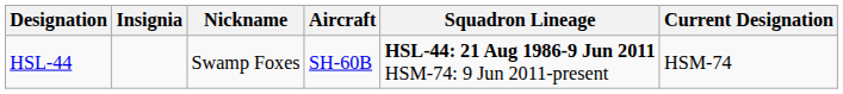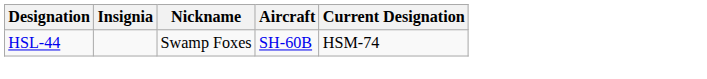 <table class="wikitable">
 <tr>
 <th>Designation</th>
 <th>Insignia</th>
 <th>Nickname</th>
 <th>Aircraft</th>
-<th>Squadron Lineage</th>
 <th>Current Designation</th>
 </tr>
 <tr>
 <td><a href='#'>HSL-44</a></td>
 <td></td>
 <td>Swamp Foxes</td>
 <td><a href='#'>SH-60B</a></td>
-<td style="white-space: nowrap;"><strong>HSL-44: 21 Aug 1986-9 Jun 2011</strong><br>HSM-74: 9 Jun 2011-present</td>
 <td>HSM-74</td>
 </tr>
 </table>
